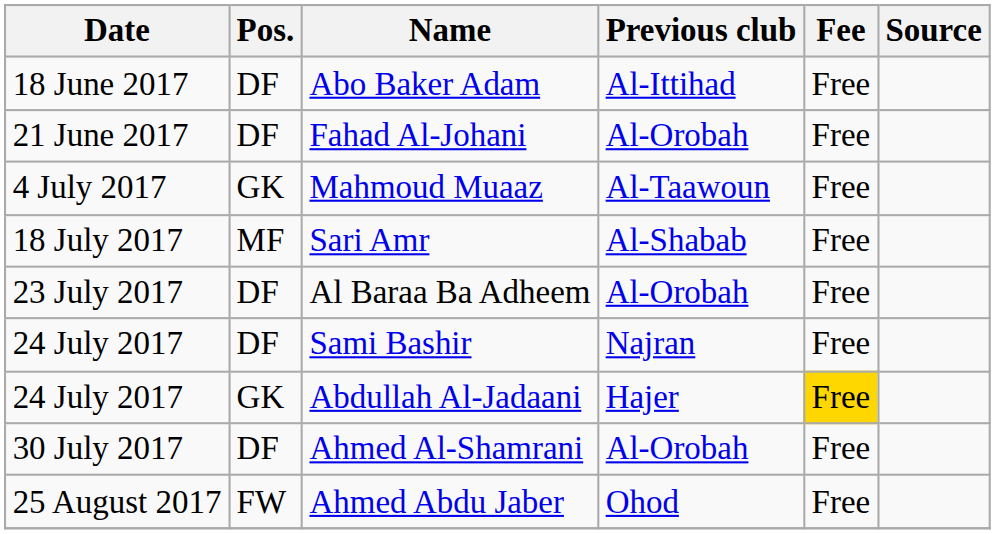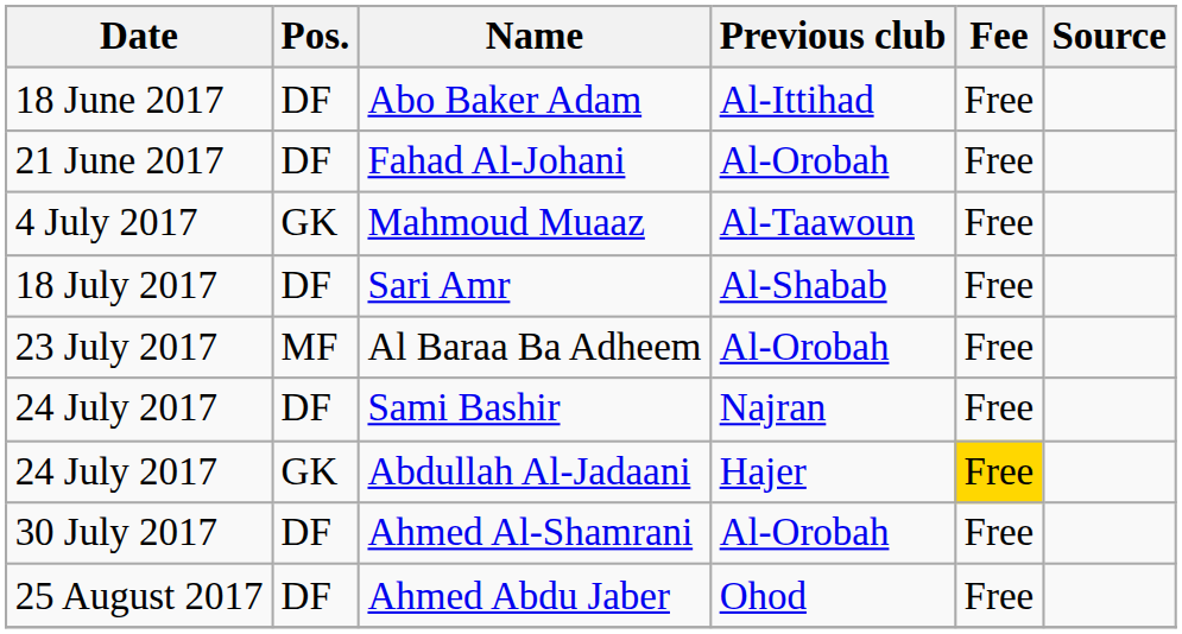 <table class="wikitable" style="text-align:left">
 <tr>
 <th>Date</th>
 <th>Pos.</th>
 <th>Name</th>
 <th>Previous club</th>
 <th>Fee</th>
 <th>Source</th>
 </tr>
 <tr>
 <td>18 June 2017</td>
 <td>DF</td>
 <td> <a href='#'>Abo Baker Adam</a></td>
 <td> <a href='#'>Al-Ittihad</a></td>
 <td>Free</td>
 <td></td>
 </tr>
 <tr>
 <td>21 June 2017</td>
 <td>DF</td>
 <td> <a href='#'>Fahad Al-Johani</a></td>
 <td> <a href='#'>Al-Orobah</a></td>
 <td>Free</td>
 <td></td>
 </tr>
 <tr>
 <td>4 July 2017</td>
 <td>GK</td>
 <td> <a href='#'>Mahmoud Muaaz</a></td>
 <td> <a href='#'>Al-Taawoun</a></td>
 <td>Free</td>
 <td></td>
 </tr>
 <tr>
 <td>18 July 2017</td>
-<td>MF</td>
+<td>DF</td>
 <td> <a href='#'>Sari Amr</a></td>
 <td> <a href='#'>Al-Shabab</a></td>
 <td>Free</td>
 <td></td>
 </tr>
 <tr>
 <td>23 July 2017</td>
-<td>DF</td>
+<td>MF</td>
 <td> Al Baraa Ba Adheem</td>
 <td> <a href='#'>Al-Orobah</a></td>
 <td>Free</td>
 <td></td>
 </tr>
 <tr>
 <td>24 July 2017</td>
 <td>DF</td>
 <td> <a href='#'>Sami Bashir</a></td>
 <td> <a href='#'>Najran</a></td>
 <td>Free</td>
 <td></td>
 </tr>
 <tr>
 <td>24 July 2017</td>
 <td>GK</td>
 <td> <a href='#'>Abdullah Al-Jadaani</a></td>
 <td> <a href='#'>Hajer</a></td>
 <td style="background: gold;">Free</td>
 <td></td>
 </tr>
 <tr>
 <td>30 July 2017</td>
 <td>DF</td>
 <td> <a href='#'>Ahmed Al-Shamrani</a></td>
 <td> <a href='#'>Al-Orobah</a></td>
 <td>Free</td>
 <td></td>
 </tr>
 <tr>
 <td>25 August 2017</td>
-<td>FW</td>
+<td>DF</td>
 <td> <a href='#'>Ahmed Abdu Jaber</a></td>
 <td> <a href='#'>Ohod</a></td>
 <td>Free</td>
 <td></td>
 </tr>
 <tr>
 </tr>
 </table>
